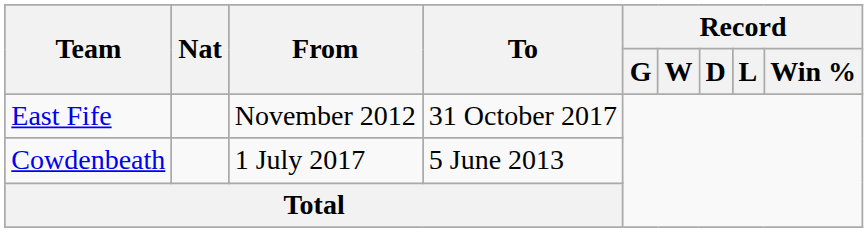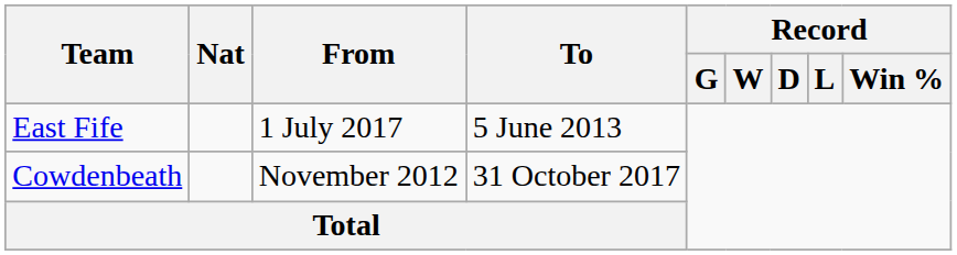 <table class="wikitable" style="text-align: center">
 <tr>
 <th rowspan="2">Team</th>
 <th rowspan="2">Nat</th>
 <th rowspan="2">From</th>
 <th rowspan="2">To</th>
 <th colspan="5">Record</th>
 </tr>
 <tr>
 <th>G</th>
 <th>W</th>
 <th>D</th>
 <th>L</th>
 <th>Win %</th>
 </tr>
 <tr>
 <td align=left><a href='#'>East Fife</a></td>
 <td></td>
-<td align=left>November 2012</td>
-<td align=left>31 October 2017<br></td>
+<td align=left>1 July 2017</td>
+<td align=left>5 June 2013<br></td>
 </tr>
 <tr>
 <td align=left><a href='#'>Cowdenbeath</a></td>
 <td></td>
-<td align=left>1 July 2017</td>
-<td align=left>5 June 2013<br></td>
+<td align=left>November 2012</td>
+<td align=left>31 October 2017<br></td>
 </tr>
 <tr>
 <th colspan=4>Total<br></th>
 </tr>
 </table>
